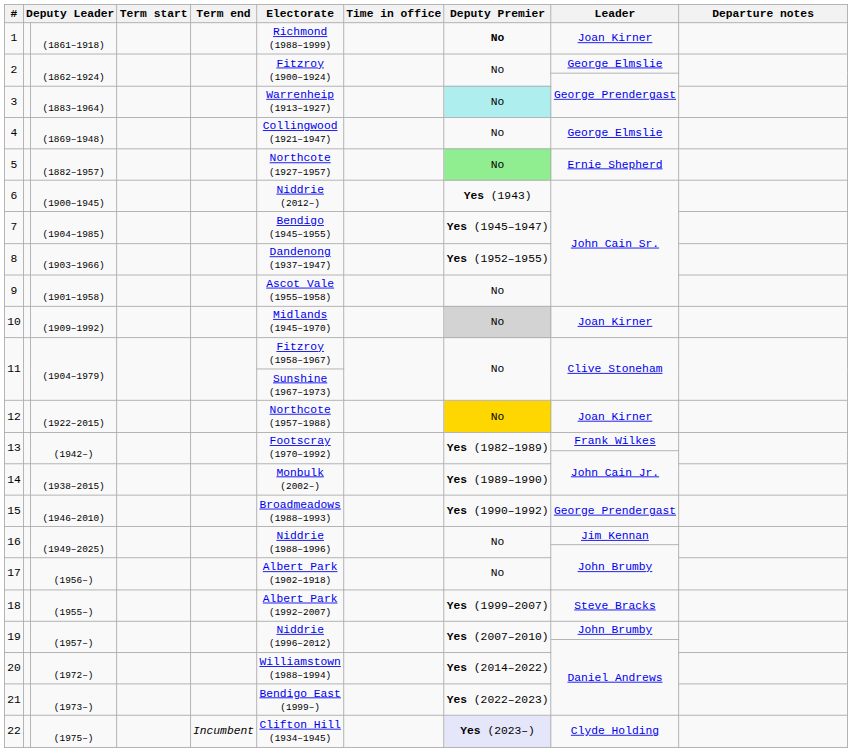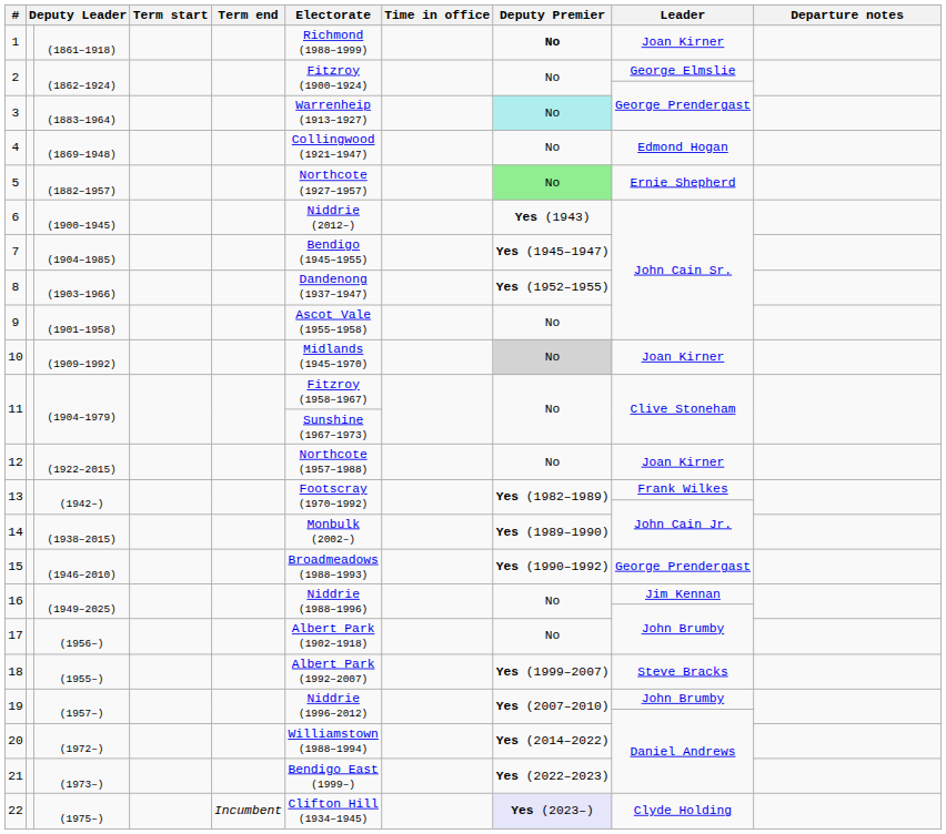 <table class="wikitable sortable">
 <tr>
 <th>#</th>
 <th colspan=2>Deputy Leader</th>
 <th>Term start</th>
 <th>Term end</th>
 <th>Electorate</th>
 <th>Time in office</th>
 <th>Deputy Premier</th>
 <th>Leader</th>
 <th width=20%>Departure notes</th>
 </tr>
 <tr align=center>
 <td>1</td>
 <td></td>
 <td><br><small>(1861–1918)</small></td>
 <td></td>
 <td></td>
 <td><a href='#'>Richmond</a><br><small>(1988–1999)</small></td>
 <td></td>
 <td><strong>No</strong></td>
 <td><a href='#'>Joan Kirner</a></td>
 <td></td>
 </tr>
 <tr align=center>
 <td rowspan=2>2</td>
 <td rowspan=2></td>
 <td rowspan=2><br><small>(1862–1924)</small></td>
 <td rowspan=2></td>
 <td rowspan=2></td>
 <td rowspan=2><a href='#'>Fitzroy</a><br><small>(1900–1924)</small></td>
 <td rowspan=2></td>
 <td rowspan=2>No</td>
 <td><a href='#'>George Elmslie</a></td>
 <td rowspan=2></td>
 </tr>
 <tr align=center>
 <td rowspan="2"><a href='#'>George Prendergast</a></td>
 </tr>
 <tr align=center>
 <td>3</td>
 <td></td>
 <td><br><small>(1883–1964)</small></td>
 <td></td>
 <td></td>
 <td><a href='#'>Warrenheip</a><br><small>(1913–1927)</small></td>
 <td></td>
 <td style="background: paleturquoise;">No</td>
 <td></td>
 </tr>
 <tr align=center>
 <td>4</td>
 <td></td>
 <td><br><small>(1869–1948)</small></td>
 <td></td>
 <td></td>
 <td><a href='#'>Collingwood</a><br><small>(1921–1947)</small></td>
 <td></td>
 <td>No</td>
-<td><a href='#'>George Elmslie</a></td>
+<td><a href='#'>Edmond Hogan</a></td>
 <td></td>
 </tr>
 <tr align=center>
 <td>5</td>
 <td></td>
 <td><br><small>(1882–1957)</small></td>
 <td></td>
 <td></td>
 <td><a href='#'>Northcote</a><br><small>(1927–1957)</small></td>
 <td></td>
 <td style="background: lightgreen;">No</td>
 <td><a href='#'>Ernie Shepherd</a></td>
 <td></td>
 </tr>
 <tr align=center>
 <td>6</td>
 <td></td>
 <td><br><small>(1900–1945)</small></td>
 <td></td>
 <td></td>
 <td><a href='#'>Niddrie</a><br><small>(2012–)</small></td>
 <td></td>
 <td><strong>Yes</strong> (1943)</td>
 <td rowspan="4"><a href='#'>John Cain Sr.</a></td>
 <td></td>
 </tr>
 <tr align=center>
 <td>7</td>
 <td></td>
 <td><br><small>(1904–1985)</small></td>
 <td></td>
 <td></td>
 <td><a href='#'>Bendigo</a><br><small>(1945–1955)</small></td>
 <td></td>
 <td><strong>Yes</strong> (1945–1947)</td>
 <td></td>
 </tr>
 <tr align=center>
 <td>8</td>
 <td></td>
 <td><br><small>(1903–1966)</small></td>
 <td></td>
 <td></td>
 <td><a href='#'>Dandenong</a><br><small>(1937–1947)</small></td>
 <td></td>
 <td><strong>Yes</strong> (1952–1955)</td>
 <td></td>
 </tr>
 <tr align=center>
 <td>9</td>
 <td></td>
 <td><br><small>(1901–1958)</small></td>
 <td></td>
 <td></td>
 <td><a href='#'>Ascot Vale</a><br><small>(1955–1958)</small></td>
 <td></td>
 <td>No</td>
 <td></td>
 </tr>
 <tr align=center>
 <td>10</td>
 <td></td>
 <td><br><small>(1909–1992)</small></td>
 <td></td>
 <td></td>
 <td><a href='#'>Midlands</a><br><small>(1945–1970)</small></td>
 <td></td>
 <td style="background: lightgrey;">No</td>
 <td><a href='#'>Joan Kirner</a></td>
 <td></td>
 </tr>
 <tr align=center>
 <td rowspan=2>11</td>
 <td rowspan=2></td>
 <td rowspan=2><br><small>(1904–1979)</small></td>
 <td rowspan=2></td>
 <td rowspan=2></td>
 <td><a href='#'>Fitzroy</a><br><small>(1958–1967)</small></td>
 <td rowspan=2></td>
 <td rowspan=2>No</td>
 <td rowspan=2><a href='#'>Clive Stoneham</a></td>
 <td rowspan=2></td>
 </tr>
 <tr align=center>
 <td><a href='#'>Sunshine</a><br><small>(1967–1973)</small></td>
 </tr>
 <tr align=center>
 <td>12</td>
 <td></td>
 <td><br><small>(1922–2015)</small></td>
 <td></td>
 <td></td>
 <td><a href='#'>Northcote</a><br><small>(1957–1988)</small></td>
 <td></td>
-<td style="background: gold;">No</td>
+<td>No</td>
 <td><a href='#'>Joan Kirner</a></td>
 <td></td>
 </tr>
 <tr align=center>
 <td rowspan=2>13</td>
 <td rowspan=2></td>
 <td rowspan=2><br><small>(1942–)</small></td>
 <td rowspan=2></td>
 <td rowspan=2></td>
 <td rowspan=2><a href='#'>Footscray</a><br><small>(1970–1992)</small></td>
 <td rowspan=2><strong></strong></td>
 <td rowspan=2><strong>Yes</strong> (1982–1989)</td>
 <td><a href='#'>Frank Wilkes</a></td>
 <td rowspan=2></td>
 </tr>
 <tr align=center>
 <td rowspan="2"><a href='#'>John Cain Jr.</a></td>
 </tr>
 <tr align=center>
 <td>14</td>
 <td></td>
 <td><br><small>(1938–2015)</small></td>
 <td></td>
 <td></td>
 <td><a href='#'>Monbulk</a><br><small>(2002–)</small></td>
 <td></td>
 <td><strong>Yes</strong> (1989–1990)</td>
 <td></td>
 </tr>
 <tr align=center>
 <td>15</td>
 <td></td>
 <td><br><small>(1946–2010)</small></td>
 <td></td>
 <td></td>
 <td><a href='#'>Broadmeadows</a><br><small>(1988–1993)</small></td>
 <td></td>
 <td><strong>Yes</strong> (1990–1992)</td>
 <td><a href='#'>George Prendergast</a></td>
 <td></td>
 </tr>
 <tr align=center>
 <td rowspan=2>16</td>
 <td rowspan=2></td>
 <td rowspan=2><br><small>(1949–2025)</small></td>
 <td rowspan=2></td>
 <td rowspan=2></td>
 <td rowspan=2><a href='#'>Niddrie</a><br><small>(1988–1996)</small></td>
 <td rowspan=2></td>
 <td rowspan=2>No</td>
 <td><a href='#'>Jim Kennan</a></td>
 <td rowspan=2></td>
 </tr>
 <tr align=center>
 <td rowspan="3"><a href='#'>John Brumby</a></td>
 </tr>
 <tr align=center>
 <td>17</td>
 <td></td>
 <td><br><small>(1956–)</small></td>
 <td></td>
 <td></td>
 <td><a href='#'>Albert Park</a><br><small>(1902–1918)</small></td>
 <td></td>
 <td>No</td>
 <td></td>
 </tr>
 <tr align=center>
 <td rowspan=2>18</td>
 <td rowspan=2></td>
 <td rowspan=2><br><small>(1955–)</small></td>
 <td rowspan=2></td>
 <td rowspan=2></td>
 <td rowspan=2><a href='#'>Albert Park</a><br><small>(1992–2007)</small></td>
 <td rowspan=2></td>
 <td rowspan=2><strong>Yes</strong> (1999–2007)</td>
 <td rowspan=2></td>
 </tr>
 <tr align=center>
 <td><a href='#'>Steve Bracks</a></td>
 </tr>
 <tr align=center>
 <td rowspan=2>19</td>
 <td rowspan=2></td>
 <td rowspan=2><br><small>(1957–)</small></td>
 <td rowspan=2></td>
 <td rowspan=2></td>
 <td rowspan=2><a href='#'>Niddrie</a><br><small>(1996–2012)</small></td>
 <td rowspan=2></td>
 <td rowspan=2><strong>Yes</strong> (2007–2010)</td>
 <td><a href='#'>John Brumby</a></td>
 <td rowspan=2></td>
 </tr>
 <tr align=center>
 <td rowspan="3"><a href='#'>Daniel Andrews</a></td>
 </tr>
 <tr align=center>
 <td>20</td>
 <td></td>
 <td><br><small>(1972–)</small></td>
 <td></td>
 <td></td>
 <td><a href='#'>Williamstown</a><br><small>(1988–1994)</small></td>
 <td></td>
 <td><strong>Yes</strong> (2014–2022)</td>
 <td></td>
 </tr>
 <tr align=center>
 <td>21</td>
 <td></td>
 <td><br><small>(1973–)</small></td>
 <td></td>
 <td></td>
 <td><a href='#'>Bendigo East</a><br><small>(1999–)</small></td>
 <td></td>
 <td><strong>Yes</strong> (2022–2023)</td>
 <td></td>
 </tr>
 <tr align=center>
 <td>22</td>
 <td></td>
 <td><br><small>(1975–)</small></td>
 <td></td>
 <td><em>Incumbent</em></td>
 <td><a href='#'>Clifton Hill</a><br><small>(1934–1945)</small></td>
 <td></td>
 <td style="background: lavender;"><strong>Yes</strong> (2023–)</td>
 <td><a href='#'>Clyde Holding</a></td>
 <td></td>
 </tr>
 </table>
